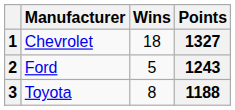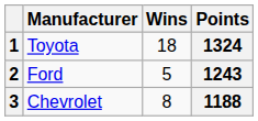 <table class="wikitable" style="font-size:85%; text-align:center;">
 <tr>
 <th></th>
 <th>Manufacturer</th>
 <th>Wins</th>
 <th>Points</th>
 </tr>
 <tr>
 <th>1</th>
-<td align=left><a href='#'>Chevrolet</a></td>
+<td align=left><a href='#'>Toyota</a></td>
 <td>18</td>
-<th>1327</th>
+<th>1324</th>
 </tr>
 <tr>
 <th>2</th>
 <td align=left><a href='#'>Ford</a></td>
 <td>5</td>
 <th>1243</th>
 </tr>
 <tr>
 <th>3</th>
-<td align=left><a href='#'>Toyota</a></td>
+<td align=left><a href='#'>Chevrolet</a></td>
 <td>8</td>
 <th>1188</th>
 </tr>
 </table>
